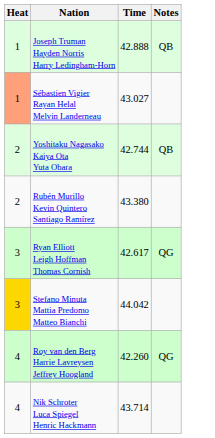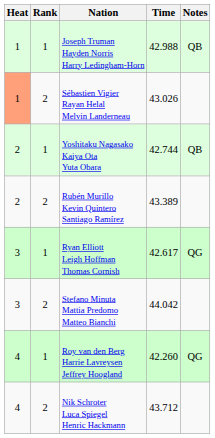 <table class="wikitable sortable" style="text-align:center">
 <tr>
 <th>Heat</th>
+<th>Rank</th>
 <th>Nation</th>
 <th>Time</th>
 <th>Notes</th>
 </tr>
 <tr bgcolor=ddffdd>
 <td>1</td>
+<td>1</td>
 <td align=left><br><small><a href='#'>Joseph Truman</a><br><a href='#'>Hayden Norris</a><br><a href='#'>Harry Ledingham-Horn</a></small></td>
-<td>42.888</td>
+<td>42.988</td>
 <td>QB</td>
 </tr>
 <tr>
 <td style="background: lightsalmon;">1</td>
+<td>2</td>
 <td align=left><br><small><a href='#'>Sébastien Vigier</a><br><a href='#'>Rayan Helal</a><br><a href='#'>Melvin Landerneau</a></small></td>
-<td>43.027</td>
+<td>43.026</td>
 <td></td>
 </tr>
 <tr bgcolor=ddffdd>
 <td>2</td>
+<td>1</td>
 <td align=left><br><small><a href='#'>Yoshitaku Nagasako</a><br><a href='#'>Kaiya Ota</a><br><a href='#'>Yuta Obara</a></small></td>
 <td>42.744</td>
 <td>QB</td>
 </tr>
 <tr>
 <td>2</td>
+<td>2</td>
 <td align=left><br><small><a href='#'>Rubén Murillo</a><br><a href='#'>Kevin Quintero</a><br><a href='#'>Santiago Ramírez</a></small></td>
-<td>43.380</td>
+<td>43.389</td>
 <td></td>
 </tr>
 <tr bgcolor=ccffcc>
 <td>3</td>
+<td>1</td>
 <td align=left><br><small><a href='#'>Ryan Elliott</a><br><a href='#'>Leigh Hoffman</a><br><a href='#'>Thomas Cornish</a></small></td>
 <td>42.617</td>
 <td>QG</td>
 </tr>
 <tr>
-<td style="background: gold;">3</td>
+<td>3</td>
+<td>2</td>
 <td align=left><br><small><a href='#'>Stefano Minuta</a><br><a href='#'>Mattia Predomo</a><br><a href='#'>Matteo Bianchi</a></small></td>
 <td>44.042</td>
 <td></td>
 </tr>
 <tr bgcolor=ccffcc>
 <td>4</td>
+<td>1</td>
 <td align=left><br><small><a href='#'>Roy van den Berg</a><br><a href='#'>Harrie Lavreysen</a><br><a href='#'>Jeffrey Hoogland</a></small></td>
 <td>42.260</td>
 <td>QG</td>
 </tr>
 <tr>
 <td>4</td>
+<td>2</td>
 <td align=left><br><small><a href='#'>Nik Schroter</a><br><a href='#'>Luca Spiegel</a><br><a href='#'>Henric Hackmann</a></small></td>
-<td>43.714</td>
+<td>43.712</td>
 <td></td>
 </tr>
 </table>
